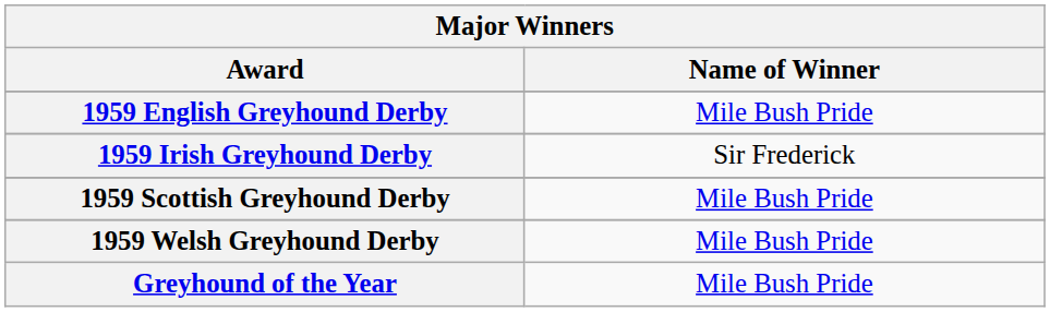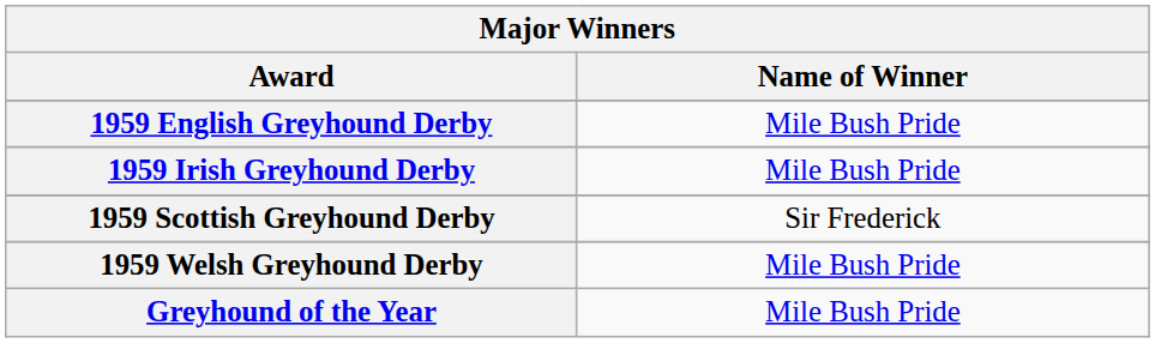 <table class="wikitable">
 <tr>
 <th colspan="2">Major Winners</th>
 </tr>
 <tr>
 <th width=300>Award</th>
 <th width=300>Name of Winner</th>
 </tr>
 <tr>
 </tr>
 <tr align=center>
 <th><a href='#'>1959 English Greyhound Derby</a></th>
 <td><a href='#'>Mile Bush Pride</a></td>
 </tr>
 <tr>
 </tr>
 <tr align=center>
 <th><a href='#'>1959 Irish Greyhound Derby</a></th>
-<td>Sir Frederick </td>
+<td><a href='#'>Mile Bush Pride</a></td>
 </tr>
 <tr>
 </tr>
 <tr align=center>
 <th>1959 Scottish Greyhound Derby</th>
-<td><a href='#'>Mile Bush Pride</a></td>
+<td>Sir Frederick </td>
 </tr>
 <tr>
 </tr>
 <tr align=center>
 <th>1959 Welsh Greyhound Derby</th>
 <td><a href='#'>Mile Bush Pride</a></td>
 </tr>
 <tr align=center>
 <th><a href='#'>Greyhound of the Year</a></th>
 <td><a href='#'>Mile Bush Pride</a></td>
 </tr>
 </table>
